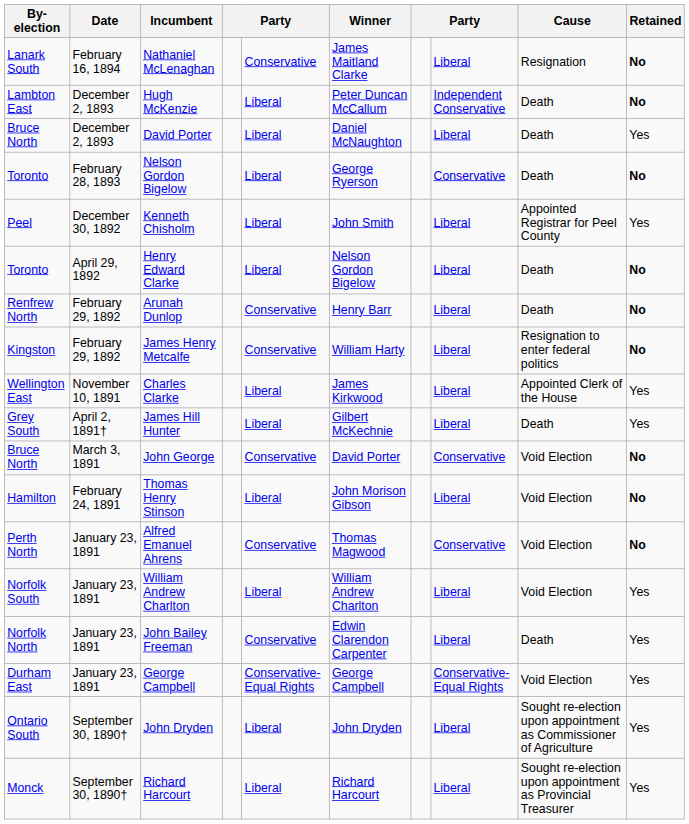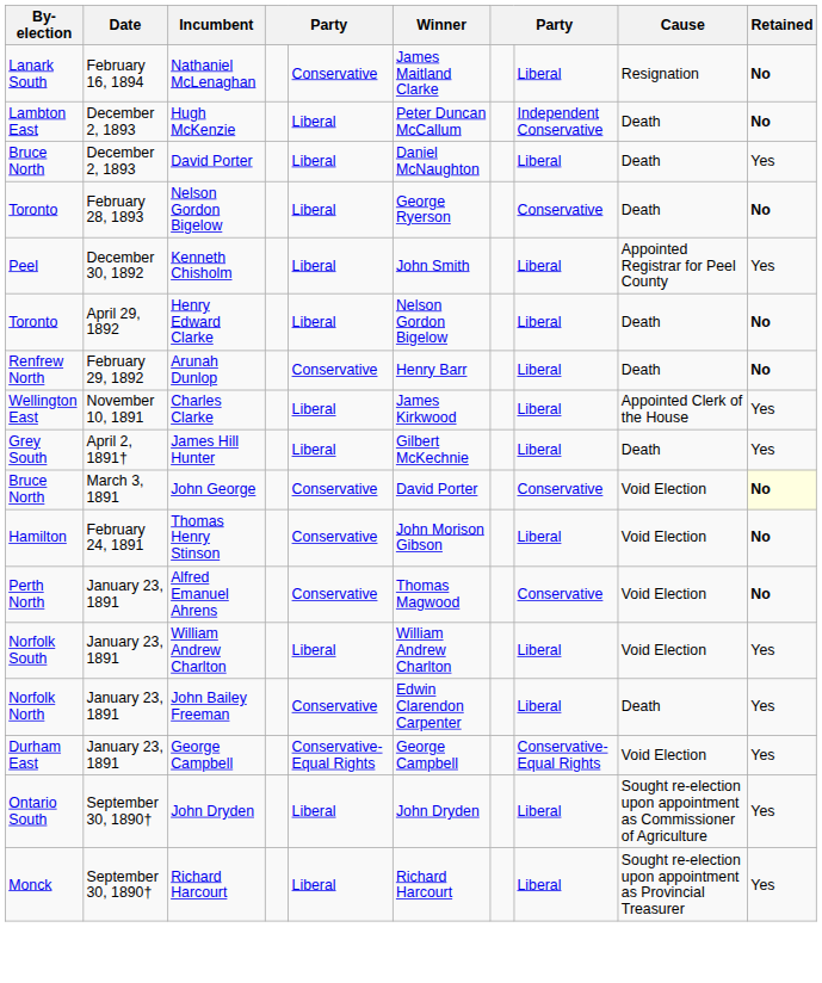 <table class=wikitable style="width:100%">
 <tr>
 <th>By-election</th>
 <th>Date</th>
 <th>Incumbent</th>
 <th colspan=2>Party</th>
 <th>Winner</th>
 <th colspan=2>Party</th>
 <th>Cause</th>
 <th>Retained</th>
 </tr>
 <tr>
 <td><a href='#'>Lanark South</a></td>
 <td>February 16, 1894</td>
 <td><a href='#'>Nathaniel McLenaghan</a></td>
 <td>    </td>
 <td><a href='#'>Conservative</a></td>
 <td><a href='#'>James Maitland Clarke</a></td>
 <td>    </td>
 <td><a href='#'>Liberal</a></td>
 <td>Resignation</td>
 <td><strong>No</strong></td>
 </tr>
 <tr>
 <td><a href='#'>Lambton East</a></td>
 <td>December 2, 1893</td>
 <td><a href='#'>Hugh McKenzie</a></td>
 <td>    </td>
 <td><a href='#'>Liberal</a></td>
 <td><a href='#'>Peter Duncan McCallum</a></td>
 <td>    </td>
 <td><a href='#'>Independent Conservative</a></td>
 <td>Death</td>
 <td><strong>No</strong></td>
 </tr>
 <tr>
 <td><a href='#'>Bruce North</a></td>
 <td>December 2, 1893</td>
 <td><a href='#'>David Porter</a></td>
 <td>    </td>
 <td><a href='#'>Liberal</a></td>
 <td><a href='#'>Daniel McNaughton</a></td>
 <td>    </td>
 <td><a href='#'>Liberal</a></td>
 <td>Death</td>
 <td>Yes</td>
 </tr>
 <tr>
 <td><a href='#'>Toronto</a></td>
 <td>February 28, 1893</td>
 <td><a href='#'>Nelson Gordon Bigelow</a></td>
 <td>    </td>
 <td><a href='#'>Liberal</a></td>
 <td><a href='#'>George Ryerson</a></td>
 <td>    </td>
 <td><a href='#'>Conservative</a></td>
 <td>Death</td>
 <td><strong>No</strong></td>
 </tr>
 <tr>
 <td><a href='#'>Peel</a></td>
 <td>December 30, 1892</td>
 <td><a href='#'>Kenneth Chisholm</a></td>
 <td>    </td>
 <td><a href='#'>Liberal</a></td>
 <td><a href='#'>John Smith</a></td>
 <td>    </td>
 <td><a href='#'>Liberal</a></td>
 <td>Appointed Registrar for Peel County</td>
 <td>Yes</td>
 </tr>
 <tr>
 <td><a href='#'>Toronto</a></td>
 <td>April 29, 1892</td>
 <td><a href='#'>Henry Edward Clarke</a></td>
 <td>    </td>
 <td><a href='#'>Liberal</a></td>
 <td><a href='#'>Nelson Gordon Bigelow</a></td>
 <td>    </td>
 <td><a href='#'>Liberal</a></td>
 <td>Death</td>
 <td><strong>No</strong></td>
 </tr>
 <tr>
 <td><a href='#'>Renfrew North</a></td>
 <td>February 29, 1892</td>
 <td><a href='#'>Arunah Dunlop</a></td>
 <td>    </td>
 <td><a href='#'>Conservative</a></td>
 <td><a href='#'>Henry Barr</a></td>
 <td>    </td>
 <td><a href='#'>Liberal</a></td>
 <td>Death</td>
 <td><strong>No</strong></td>
 </tr>
 <tr>
-<td><a href='#'>Kingston</a></td>
-<td>February 29, 1892</td>
-<td><a href='#'>James Henry Metcalfe</a></td>
-<td>    </td>
-<td><a href='#'>Conservative</a></td>
-<td><a href='#'>William Harty</a></td>
-<td>    </td>
-<td><a href='#'>Liberal</a></td>
-<td>Resignation to enter federal politics</td>
-<td><strong>No</strong></td>
-</tr>
-<tr>
 <td><a href='#'>Wellington East</a></td>
 <td>November 10, 1891</td>
 <td><a href='#'>Charles Clarke</a></td>
 <td>    </td>
 <td><a href='#'>Liberal</a></td>
 <td><a href='#'>James Kirkwood</a></td>
 <td>    </td>
 <td><a href='#'>Liberal</a></td>
 <td>Appointed Clerk of the House</td>
 <td>Yes</td>
 </tr>
 <tr>
 <td><a href='#'>Grey South</a></td>
 <td>April 2, 1891†</td>
 <td><a href='#'>James Hill Hunter</a></td>
 <td>    </td>
 <td><a href='#'>Liberal</a></td>
 <td><a href='#'>Gilbert McKechnie</a></td>
 <td>    </td>
 <td><a href='#'>Liberal</a></td>
 <td>Death</td>
 <td>Yes</td>
 </tr>
 <tr>
 <td><a href='#'>Bruce North</a></td>
 <td>March 3, 1891</td>
 <td><a href='#'>John George</a></td>
 <td>    </td>
 <td><a href='#'>Conservative</a></td>
 <td><a href='#'>David Porter</a></td>
 <td>    </td>
 <td><a href='#'>Conservative</a></td>
 <td>Void Election</td>
-<td><strong>No</strong></td>
+<td style="background: lightyellow;"><strong>No</strong></td>
 </tr>
 <tr>
 <td><a href='#'>Hamilton</a></td>
 <td>February 24, 1891</td>
 <td><a href='#'>Thomas Henry Stinson</a></td>
 <td>    </td>
-<td><a href='#'>Liberal</a></td>
+<td><a href='#'>Conservative</a></td>
 <td><a href='#'>John Morison Gibson</a></td>
 <td>    </td>
 <td><a href='#'>Liberal</a></td>
 <td>Void Election</td>
 <td><strong>No</strong></td>
 </tr>
 <tr>
 <td><a href='#'>Perth North</a></td>
 <td>January 23, 1891</td>
 <td><a href='#'>Alfred Emanuel Ahrens</a></td>
 <td>    </td>
 <td><a href='#'>Conservative</a></td>
 <td><a href='#'>Thomas Magwood</a></td>
 <td>    </td>
 <td><a href='#'>Conservative</a></td>
 <td>Void Election</td>
 <td><strong>No</strong></td>
 </tr>
 <tr>
 <td><a href='#'>Norfolk South</a></td>
 <td>January 23, 1891</td>
 <td><a href='#'>William Andrew Charlton</a></td>
 <td>    </td>
 <td><a href='#'>Liberal</a></td>
 <td><a href='#'>William Andrew Charlton</a></td>
 <td>    </td>
 <td><a href='#'>Liberal</a></td>
 <td>Void Election</td>
 <td>Yes</td>
 </tr>
 <tr>
 <td><a href='#'>Norfolk North</a></td>
 <td>January 23, 1891</td>
 <td><a href='#'>John Bailey Freeman</a></td>
 <td>    </td>
 <td><a href='#'>Conservative</a></td>
 <td><a href='#'>Edwin Clarendon Carpenter</a></td>
 <td>    </td>
 <td><a href='#'>Liberal</a></td>
 <td>Death</td>
 <td>Yes</td>
 </tr>
 <tr>
 <td><a href='#'>Durham East</a></td>
 <td>January 23, 1891</td>
 <td><a href='#'>George Campbell</a></td>
 <td>    </td>
 <td><a href='#'>Conservative-Equal Rights</a></td>
 <td><a href='#'>George Campbell</a></td>
 <td>    </td>
 <td><a href='#'>Conservative-Equal Rights</a></td>
 <td>Void Election</td>
 <td>Yes</td>
 </tr>
 <tr>
 <td><a href='#'>Ontario South</a></td>
 <td>September 30, 1890†</td>
 <td><a href='#'>John Dryden</a></td>
 <td>    </td>
 <td><a href='#'>Liberal</a></td>
 <td><a href='#'>John Dryden</a></td>
 <td>    </td>
 <td><a href='#'>Liberal</a></td>
 <td>Sought re-election upon appointment as Commissioner of Agriculture</td>
 <td>Yes</td>
 </tr>
 <tr>
 <td><a href='#'>Monck</a></td>
 <td>September 30, 1890†</td>
 <td><a href='#'>Richard Harcourt</a></td>
 <td>    </td>
 <td><a href='#'>Liberal</a></td>
 <td><a href='#'>Richard Harcourt</a></td>
 <td>    </td>
 <td><a href='#'>Liberal</a></td>
 <td>Sought re-election upon appointment as Provincial Treasurer</td>
 <td>Yes</td>
 </tr>
 </table>
